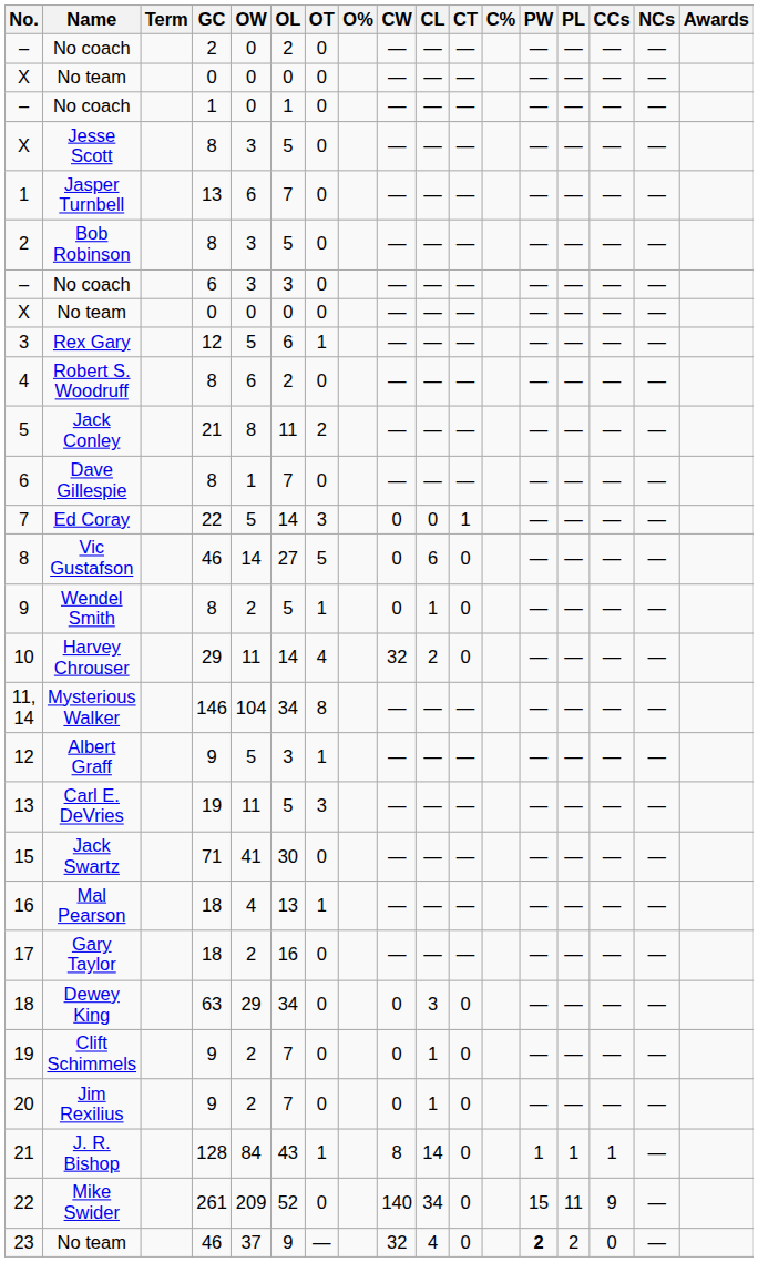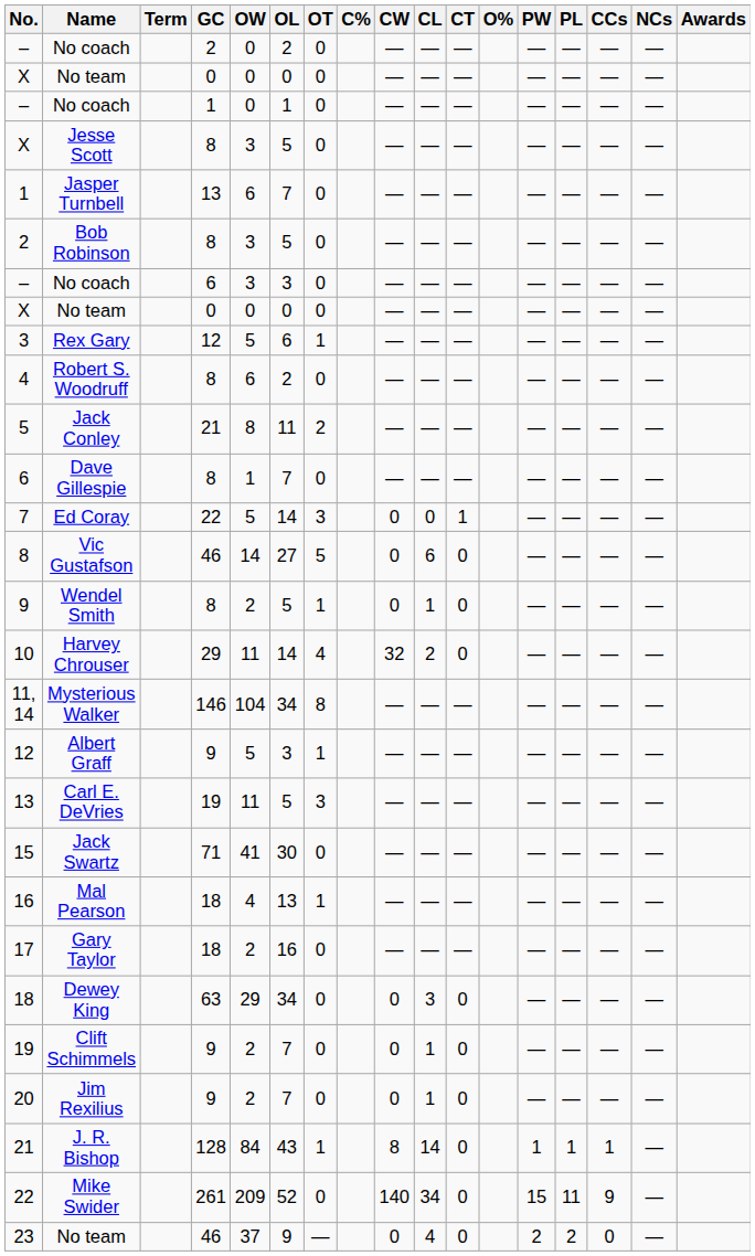 <table class="wikitable sortable" style="text-align:center">
 <tr>
 <th>No.</th>
 <th>Name</th>
 <th>Term</th>
 <th>GC</th>
 <th>OW</th>
 <th>OL</th>
 <th>OT</th>
-<th>O%</th>
+<th>C%</th>
 <th>CW</th>
 <th>CL</th>
 <th>CT</th>
-<th>C%</th>
+<th>O%</th>
 <th>PW</th>
 <th>PL</th>
 <th>CCs</th>
 <th>NCs</th>
 <th class="unsortable">Awards</th>
 </tr>
 <tr>
 <td>–</td>
 <td>No coach</td>
 <td></td>
 <td>2</td>
 <td>0</td>
 <td>2</td>
 <td>0</td>
 <td></td>
 <td>—</td>
 <td>—</td>
 <td>—</td>
 <td></td>
 <td>—</td>
 <td>—</td>
 <td>—</td>
 <td>—</td>
 <td></td>
 </tr>
 <tr>
 <td>X</td>
 <td>No team</td>
 <td></td>
 <td>0</td>
 <td>0</td>
 <td>0</td>
 <td>0</td>
 <td></td>
 <td>—</td>
 <td>—</td>
 <td>—</td>
 <td></td>
 <td>—</td>
 <td>—</td>
 <td>—</td>
 <td>—</td>
 <td></td>
 </tr>
 <tr>
 <td>–</td>
 <td>No coach</td>
 <td></td>
 <td>1</td>
 <td>0</td>
 <td>1</td>
 <td>0</td>
 <td></td>
 <td>—</td>
 <td>—</td>
 <td>—</td>
 <td></td>
 <td>—</td>
 <td>—</td>
 <td>—</td>
 <td>—</td>
 <td></td>
 </tr>
 <tr>
 <td>X</td>
 <td><a href='#'>Jesse Scott</a></td>
 <td></td>
 <td>8</td>
 <td>3</td>
 <td>5</td>
 <td>0</td>
 <td></td>
 <td>—</td>
 <td>—</td>
 <td>—</td>
 <td></td>
 <td>—</td>
 <td>—</td>
 <td>—</td>
 <td>—</td>
 <td></td>
 </tr>
 <tr>
 <td>1</td>
 <td><a href='#'>Jasper Turnbell</a></td>
 <td></td>
 <td>13</td>
 <td>6</td>
 <td>7</td>
 <td>0</td>
 <td></td>
 <td>—</td>
 <td>—</td>
 <td>—</td>
 <td></td>
 <td>—</td>
 <td>—</td>
 <td>—</td>
 <td>—</td>
 <td></td>
 </tr>
 <tr>
 <td>2</td>
 <td><a href='#'>Bob Robinson</a></td>
 <td></td>
 <td>8</td>
 <td>3</td>
 <td>5</td>
 <td>0</td>
 <td></td>
 <td>—</td>
 <td>—</td>
 <td>—</td>
 <td></td>
 <td>—</td>
 <td>—</td>
 <td>—</td>
 <td>—</td>
 <td></td>
 </tr>
 <tr>
 <td>–</td>
 <td>No coach</td>
 <td></td>
 <td>6</td>
 <td>3</td>
 <td>3</td>
 <td>0</td>
 <td></td>
 <td>—</td>
 <td>—</td>
 <td>—</td>
 <td></td>
 <td>—</td>
 <td>—</td>
 <td>—</td>
 <td>—</td>
 <td></td>
 </tr>
 <tr>
 <td>X</td>
 <td>No team</td>
 <td></td>
 <td>0</td>
 <td>0</td>
 <td>0</td>
 <td>0</td>
 <td></td>
 <td>—</td>
 <td>—</td>
 <td>—</td>
 <td></td>
 <td>—</td>
 <td>—</td>
 <td>—</td>
 <td>—</td>
 <td></td>
 </tr>
 <tr>
 <td>3</td>
 <td><a href='#'>Rex Gary</a></td>
 <td></td>
 <td>12</td>
 <td>5</td>
 <td>6</td>
 <td>1</td>
 <td></td>
 <td>—</td>
 <td>—</td>
 <td>—</td>
 <td></td>
 <td>—</td>
 <td>—</td>
 <td>—</td>
 <td>—</td>
 <td></td>
 </tr>
 <tr>
 <td>4</td>
 <td><a href='#'>Robert S. Woodruff</a></td>
 <td></td>
 <td>8</td>
 <td>6</td>
 <td>2</td>
 <td>0</td>
 <td></td>
 <td>—</td>
 <td>—</td>
 <td>—</td>
 <td></td>
 <td>—</td>
 <td>—</td>
 <td>—</td>
 <td>—</td>
 <td></td>
 </tr>
 <tr>
 <td>5</td>
 <td><a href='#'>Jack Conley</a></td>
 <td></td>
 <td>21</td>
 <td>8</td>
 <td>11</td>
 <td>2</td>
 <td></td>
 <td>—</td>
 <td>—</td>
 <td>—</td>
 <td></td>
 <td>—</td>
 <td>—</td>
 <td>—</td>
 <td>—</td>
 <td></td>
 </tr>
 <tr>
 <td>6</td>
 <td><a href='#'>Dave Gillespie</a></td>
 <td></td>
 <td>8</td>
 <td>1</td>
 <td>7</td>
 <td>0</td>
 <td></td>
 <td>—</td>
 <td>—</td>
 <td>—</td>
 <td></td>
 <td>—</td>
 <td>—</td>
 <td>—</td>
 <td>—</td>
 <td></td>
 </tr>
 <tr>
 <td>7</td>
 <td><a href='#'>Ed Coray</a></td>
 <td></td>
 <td>22</td>
 <td>5</td>
 <td>14</td>
 <td>3</td>
 <td></td>
 <td>0</td>
 <td>0</td>
 <td>1</td>
 <td></td>
 <td>—</td>
 <td>—</td>
 <td>—</td>
 <td>—</td>
 <td></td>
 </tr>
 <tr>
 <td>8</td>
 <td><a href='#'>Vic Gustafson</a></td>
 <td></td>
 <td>46</td>
 <td>14</td>
 <td>27</td>
 <td>5</td>
 <td></td>
 <td>0</td>
 <td>6</td>
 <td>0</td>
 <td></td>
 <td>—</td>
 <td>—</td>
 <td>—</td>
 <td>—</td>
 <td></td>
 </tr>
 <tr>
 <td>9</td>
 <td><a href='#'>Wendel Smith</a></td>
 <td></td>
 <td>8</td>
 <td>2</td>
 <td>5</td>
 <td>1</td>
 <td></td>
 <td>0</td>
 <td>1</td>
 <td>0</td>
 <td></td>
 <td>—</td>
 <td>—</td>
 <td>—</td>
 <td>—</td>
 <td></td>
 </tr>
 <tr>
 <td>10</td>
 <td><a href='#'>Harvey Chrouser</a></td>
 <td></td>
 <td>29</td>
 <td>11</td>
 <td>14</td>
 <td>4</td>
 <td></td>
 <td>32</td>
 <td>2</td>
 <td>0</td>
 <td></td>
 <td>—</td>
 <td>—</td>
 <td>—</td>
 <td>—</td>
 <td></td>
 </tr>
 <tr>
 <td>11,<br>14</td>
 <td><a href='#'>Mysterious Walker</a></td>
 <td></td>
 <td>146</td>
 <td>104</td>
 <td>34</td>
 <td>8</td>
 <td></td>
 <td>—</td>
 <td>—</td>
 <td>—</td>
 <td></td>
 <td>—</td>
 <td>—</td>
 <td>—</td>
 <td>—</td>
 <td></td>
 </tr>
 <tr>
 <td>12</td>
 <td><a href='#'>Albert Graff</a></td>
 <td></td>
 <td>9</td>
 <td>5</td>
 <td>3</td>
 <td>1</td>
 <td></td>
 <td>—</td>
 <td>—</td>
 <td>—</td>
 <td></td>
 <td>—</td>
 <td>—</td>
 <td>—</td>
 <td>—</td>
 <td></td>
 </tr>
 <tr>
 <td>13</td>
 <td><a href='#'>Carl E. DeVries</a></td>
 <td></td>
 <td>19</td>
 <td>11</td>
 <td>5</td>
 <td>3</td>
 <td></td>
 <td>—</td>
 <td>—</td>
 <td>—</td>
 <td></td>
 <td>—</td>
 <td>—</td>
 <td>—</td>
 <td>—</td>
 <td></td>
 </tr>
 <tr>
 <td>15</td>
 <td><a href='#'>Jack Swartz</a></td>
 <td></td>
 <td>71</td>
 <td>41</td>
 <td>30</td>
 <td>0</td>
 <td></td>
 <td>—</td>
 <td>—</td>
 <td>—</td>
 <td></td>
 <td>—</td>
 <td>—</td>
 <td>—</td>
 <td>—</td>
 <td></td>
 </tr>
 <tr>
 <td>16</td>
 <td><a href='#'>Mal Pearson</a></td>
 <td></td>
 <td>18</td>
 <td>4</td>
 <td>13</td>
 <td>1</td>
 <td></td>
 <td>—</td>
 <td>—</td>
 <td>—</td>
 <td></td>
 <td>—</td>
 <td>—</td>
 <td>—</td>
 <td>—</td>
 <td></td>
 </tr>
 <tr>
 <td>17</td>
 <td><a href='#'>Gary Taylor</a></td>
 <td></td>
 <td>18</td>
 <td>2</td>
 <td>16</td>
 <td>0</td>
 <td></td>
 <td>—</td>
 <td>—</td>
 <td>—</td>
 <td></td>
 <td>—</td>
 <td>—</td>
 <td>—</td>
 <td>—</td>
 <td></td>
 </tr>
 <tr>
 <td>18</td>
 <td><a href='#'>Dewey King</a></td>
 <td></td>
 <td>63</td>
 <td>29</td>
 <td>34</td>
 <td>0</td>
 <td></td>
 <td>0</td>
 <td>3</td>
 <td>0</td>
 <td></td>
 <td>—</td>
 <td>—</td>
 <td>—</td>
 <td>—</td>
 <td></td>
 </tr>
 <tr>
 <td>19</td>
 <td><a href='#'>Clift Schimmels</a></td>
 <td></td>
 <td>9</td>
 <td>2</td>
 <td>7</td>
 <td>0</td>
 <td></td>
 <td>0</td>
 <td>1</td>
 <td>0</td>
 <td></td>
 <td>—</td>
 <td>—</td>
 <td>—</td>
 <td>—</td>
 <td></td>
 </tr>
 <tr>
 <td>20</td>
 <td><a href='#'>Jim Rexilius</a></td>
 <td></td>
 <td>9</td>
 <td>2</td>
 <td>7</td>
 <td>0</td>
 <td></td>
 <td>0</td>
 <td>1</td>
 <td>0</td>
 <td></td>
 <td>—</td>
 <td>—</td>
 <td>—</td>
 <td>—</td>
 <td></td>
 </tr>
 <tr>
 <td>21</td>
 <td><a href='#'>J. R. Bishop</a></td>
 <td></td>
 <td>128</td>
 <td>84</td>
 <td>43</td>
 <td>1</td>
 <td></td>
 <td>8</td>
 <td>14</td>
 <td>0</td>
 <td></td>
 <td>1</td>
 <td>1</td>
 <td>1</td>
 <td>—</td>
 <td></td>
 </tr>
 <tr>
 <td>22</td>
 <td><a href='#'>Mike Swider</a></td>
 <td></td>
 <td>261</td>
 <td>209</td>
 <td>52</td>
 <td>0</td>
 <td></td>
 <td>140</td>
 <td>34</td>
 <td>0</td>
 <td></td>
 <td>15</td>
 <td>11</td>
 <td>9</td>
 <td>—</td>
 <td></td>
 </tr>
 <tr>
 <td>23</td>
 <td>No team</td>
 <td></td>
 <td>46</td>
 <td>37</td>
 <td>9</td>
 <td>—</td>
 <td></td>
-<td>32</td>
+<td>0</td>
 <td>4</td>
 <td>0</td>
 <td></td>
-<td><strong>2</strong></td>
+<td>2</td>
 <td>2</td>
 <td>0</td>
 <td>—</td>
 <td></td>
 </tr>
 </table>
